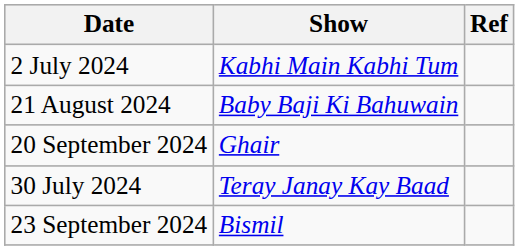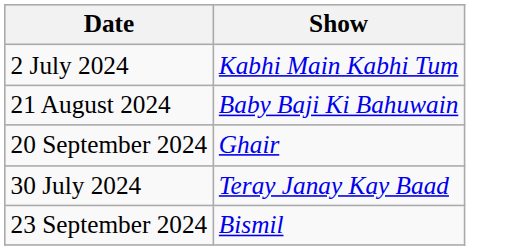 <table class="wikitable">
 <tr>
 <th>Date</th>
 <th>Show</th>
-<th>Ref</th>
 </tr>
 <tr>
 <td>2 July 2024</td>
 <td><em><a href='#'>Kabhi Main Kabhi Tum</a></em></td>
-<td></td>
 </tr>
 <tr>
 <td>21 August 2024</td>
 <td><em><a href='#'>Baby Baji Ki Bahuwain</a></em></td>
-<td></td>
 </tr>
 <tr>
 <td>20 September 2024</td>
 <td><em><a href='#'>Ghair</a></em></td>
-<td></td>
 </tr>
 <tr>
 <td>30 July 2024</td>
 <td><em><a href='#'>Teray Janay Kay Baad</a></em></td>
-<td></td>
 </tr>
 <tr>
 <td>23 September 2024</td>
 <td><em><a href='#'>Bismil</a></em></td>
-<td></td>
 </tr>
 </table>
